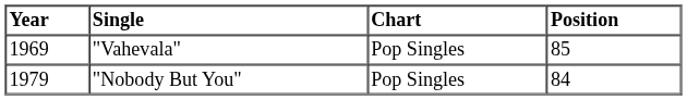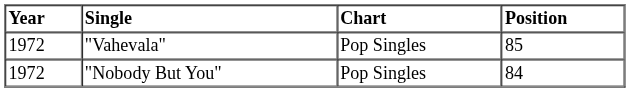 <table border=1 cellspacing=0 cellpadding=2 width="550px">
 <tr>
 <th align="left">Year</th>
 <th align="left">Single</th>
 <th align="left">Chart</th>
 <th align="left">Position</th>
 </tr>
 <tr>
-<td align="left">1969</td>
+<td align="left">1972</td>
 <td align="left">"Vahevala"</td>
 <td align="left">Pop Singles</td>
 <td align="left">85</td>
 </tr>
 <tr>
-<td align="left">1979</td>
+<td align="left">1972</td>
 <td align="left">"Nobody But You"</td>
 <td align="left">Pop Singles</td>
 <td align="left">84</td>
 </tr>
 </table>
